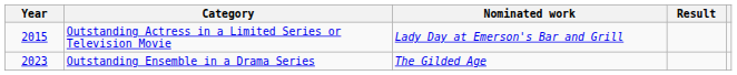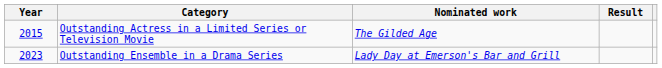 <table class=wikitable>
 <tr>
 <th scope="col" style="width:5em;">Year</th>
 <th scope="col" style="width:30em;">Category</th>
 <th scope="col" style="width:25em;">Nominated work</th>
 <th scope="col" style="width:5em;">Result</th>
 <th></th>
 </tr>
 <tr>
 <td align="center"><a href='#'>2015</a></td>
 <td><a href='#'>Outstanding Actress in a Limited Series or Television Movie</a></td>
-<td><em><a href='#'>Lady Day at Emerson's Bar and Grill</a></em></td>
+<td><em><a href='#'>The Gilded Age</a></em></td>
 <td></td>
 <td align="center"></td>
 </tr>
 <tr>
 <td align="center"><a href='#'>2023</a></td>
 <td><a href='#'>Outstanding Ensemble in a Drama Series</a></td>
-<td><em><a href='#'>The Gilded Age</a></em></td>
+<td><em><a href='#'>Lady Day at Emerson's Bar and Grill</a></em></td>
 <td></td>
 <td align="center"></td>
 </tr>
 </table>
